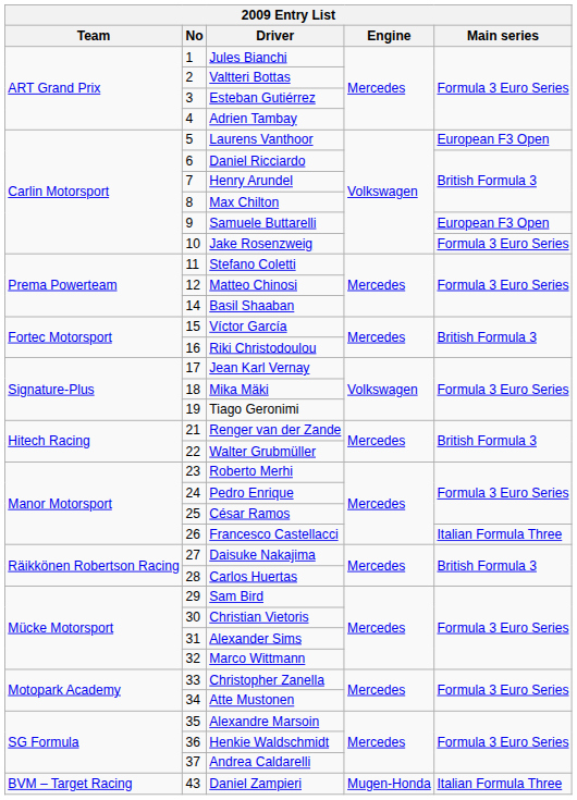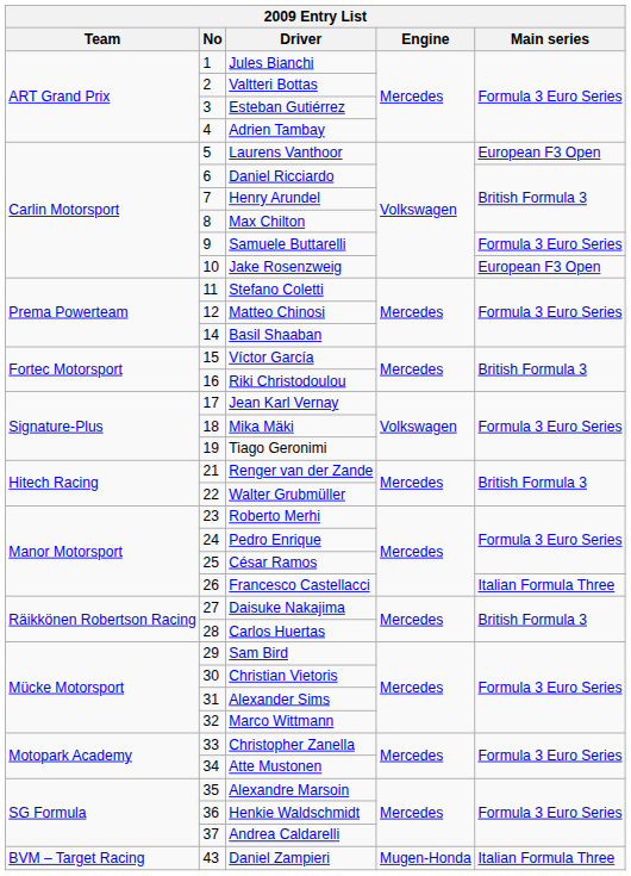 <table class="wikitable" style="font-size: 85%;">
 <tr>
 <th colspan=7>2009 Entry List</th>
 </tr>
 <tr>
 <th>Team</th>
 <th>No</th>
 <th>Driver</th>
 <th>Engine</th>
 <th>Main series</th>
 </tr>
 <tr>
 <td rowspan=4>  <a href='#'>ART Grand Prix</a></td>
 <td>1</td>
 <td> <a href='#'>Jules Bianchi</a></td>
 <td rowspan=4><a href='#'>Mercedes</a></td>
 <td rowspan=4><a href='#'>Formula 3 Euro Series</a></td>
 </tr>
 <tr>
 <td>2</td>
 <td> <a href='#'>Valtteri Bottas</a></td>
 </tr>
 <tr>
 <td>3</td>
 <td> <a href='#'>Esteban Gutiérrez</a></td>
 </tr>
 <tr>
 <td>4</td>
 <td> <a href='#'>Adrien Tambay</a></td>
 </tr>
 <tr>
 <td rowspan=6> <a href='#'>Carlin Motorsport</a></td>
 <td>5</td>
 <td> <a href='#'>Laurens Vanthoor</a></td>
 <td rowspan=6><a href='#'>Volkswagen</a></td>
 <td><a href='#'>European F3 Open</a></td>
 </tr>
 <tr>
 <td>6</td>
 <td> <a href='#'>Daniel Ricciardo</a></td>
 <td rowspan=3><a href='#'>British Formula 3</a></td>
 </tr>
 <tr>
 <td>7</td>
 <td> <a href='#'>Henry Arundel</a></td>
 </tr>
 <tr>
 <td>8</td>
 <td> <a href='#'>Max Chilton</a></td>
 </tr>
 <tr>
 <td>9</td>
 <td> <a href='#'>Samuele Buttarelli</a></td>
-<td><a href='#'>European F3 Open</a></td>
+<td><a href='#'>Formula 3 Euro Series</a></td>
 </tr>
 <tr>
 <td>10</td>
 <td> <a href='#'>Jake Rosenzweig</a></td>
-<td><a href='#'>Formula 3 Euro Series</a></td>
+<td><a href='#'>European F3 Open</a></td>
 </tr>
 <tr>
 <td rowspan=3> <a href='#'>Prema Powerteam</a></td>
 <td>11</td>
 <td> <a href='#'>Stefano Coletti</a></td>
 <td rowspan=3><a href='#'>Mercedes</a></td>
 <td rowspan=3><a href='#'>Formula 3 Euro Series</a></td>
 </tr>
 <tr>
 <td>12</td>
 <td> <a href='#'>Matteo Chinosi</a></td>
 </tr>
 <tr>
 <td>14</td>
 <td> <a href='#'>Basil Shaaban</a></td>
 </tr>
 <tr>
 <td rowspan=2> <a href='#'>Fortec Motorsport</a></td>
 <td>15</td>
 <td> <a href='#'>Víctor García</a></td>
 <td rowspan=2><a href='#'>Mercedes</a></td>
 <td rowspan=2><a href='#'>British Formula 3</a></td>
 </tr>
 <tr>
 <td>16</td>
 <td> <a href='#'>Riki Christodoulou</a></td>
 </tr>
 <tr>
 <td rowspan=3> <a href='#'>Signature-Plus</a></td>
 <td>17</td>
 <td> <a href='#'>Jean Karl Vernay</a></td>
 <td rowspan=3><a href='#'>Volkswagen</a></td>
 <td rowspan=3><a href='#'>Formula 3 Euro Series</a></td>
 </tr>
 <tr>
 <td>18</td>
 <td> <a href='#'>Mika Mäki</a></td>
 </tr>
 <tr>
 <td>19</td>
 <td> Tiago Geronimi</td>
 </tr>
 <tr>
 <td rowspan=2> <a href='#'>Hitech Racing</a></td>
 <td>21</td>
 <td> <a href='#'>Renger van der Zande</a></td>
 <td rowspan=2><a href='#'>Mercedes</a></td>
 <td rowspan=2><a href='#'>British Formula 3</a></td>
 </tr>
 <tr>
 <td>22</td>
 <td> <a href='#'>Walter Grubmüller</a></td>
 </tr>
 <tr>
 <td rowspan=4> <a href='#'>Manor Motorsport</a></td>
 <td>23</td>
 <td> <a href='#'>Roberto Merhi</a></td>
 <td rowspan=4><a href='#'>Mercedes</a></td>
 <td rowspan=3><a href='#'>Formula 3 Euro Series</a></td>
 </tr>
 <tr>
 <td>24</td>
 <td> <a href='#'>Pedro Enrique</a></td>
 </tr>
 <tr>
 <td>25</td>
 <td> <a href='#'>César Ramos</a></td>
 </tr>
 <tr>
 <td>26</td>
 <td> <a href='#'>Francesco Castellacci</a></td>
 <td><a href='#'>Italian Formula Three</a></td>
 </tr>
 <tr>
 <td rowspan=2> <a href='#'>Räikkönen Robertson Racing</a></td>
 <td>27</td>
 <td> <a href='#'>Daisuke Nakajima</a></td>
 <td rowspan=2><a href='#'>Mercedes</a></td>
 <td rowspan=2><a href='#'>British Formula 3</a></td>
 </tr>
 <tr>
 <td>28</td>
 <td> <a href='#'>Carlos Huertas</a></td>
 </tr>
 <tr>
 <td rowspan=4> <a href='#'>Mücke Motorsport</a></td>
 <td>29</td>
 <td> <a href='#'>Sam Bird</a></td>
 <td rowspan=4><a href='#'>Mercedes</a></td>
 <td rowspan=4><a href='#'>Formula 3 Euro Series</a></td>
 </tr>
 <tr>
 <td>30</td>
 <td> <a href='#'>Christian Vietoris</a></td>
 </tr>
 <tr>
 <td>31</td>
 <td> <a href='#'>Alexander Sims</a></td>
 </tr>
 <tr>
 <td>32</td>
 <td> <a href='#'>Marco Wittmann</a></td>
 </tr>
 <tr>
 <td rowspan=2> <a href='#'>Motopark Academy</a></td>
 <td>33</td>
 <td> <a href='#'>Christopher Zanella</a></td>
 <td rowspan=2><a href='#'>Mercedes</a></td>
 <td rowspan=2><a href='#'>Formula 3 Euro Series</a></td>
 </tr>
 <tr>
 <td>34</td>
 <td> <a href='#'>Atte Mustonen</a></td>
 </tr>
 <tr>
 <td rowspan=3> <a href='#'>SG Formula</a></td>
 <td>35</td>
 <td> <a href='#'>Alexandre Marsoin</a></td>
 <td rowspan=3><a href='#'>Mercedes</a></td>
 <td rowspan=3><a href='#'>Formula 3 Euro Series</a></td>
 </tr>
 <tr>
 <td>36</td>
 <td> <a href='#'>Henkie Waldschmidt</a></td>
 </tr>
 <tr>
 <td>37</td>
 <td> <a href='#'>Andrea Caldarelli</a></td>
 </tr>
 <tr>
 <td> <a href='#'>BVM – Target Racing</a></td>
 <td>43</td>
 <td> <a href='#'>Daniel Zampieri</a></td>
 <td><a href='#'>Mugen-Honda</a></td>
 <td><a href='#'>Italian Formula Three</a></td>
 </tr>
 </table>
